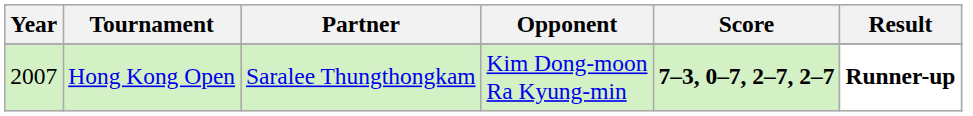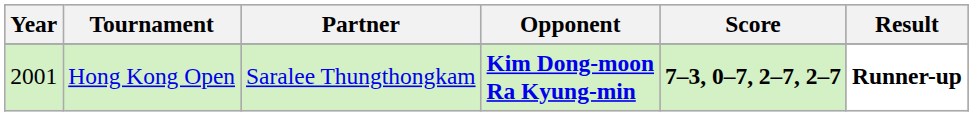 <table class="sortable wikitable" style="font-size: 90%;">
 <tr>
 <th>Year</th>
 <th>Tournament</th>
 <th>Partner</th>
 <th>Opponent</th>
 <th>Score</th>
 <th>Result</th>
 </tr>
 <tr>
 </tr>
 <tr style="background:#D4F1C5">
-<td align="center">2007</td>
+<td align="center">2001</td>
 <td align="left"><a href='#'>Hong Kong Open</a></td>
 <td align="left"> <a href='#'>Saralee Thungthongkam</a></td>
-<td align="left"> <a href='#'>Kim Dong-moon</a> <br>  <a href='#'>Ra Kyung-min</a></td>
+<td align="left"><strong> <a href='#'>Kim Dong-moon</a> <br>  <a href='#'>Ra Kyung-min</a></strong></td>
 <td align="left"><strong>7–3, 0–7, 2–7, 2–7</strong></td>
 <td style="text-align:left; background:white"> <strong>Runner-up</strong></td>
 </tr>
 </table>
